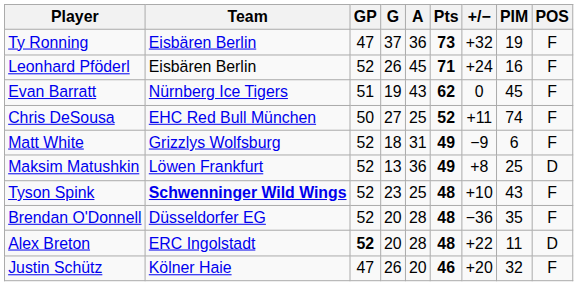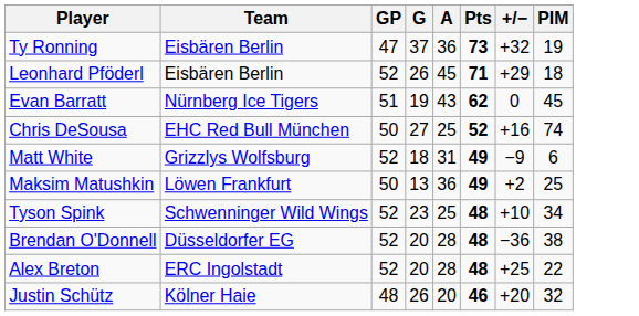 <table class="wikitable sortable" style="text-align:center;">
 <tr>
 <th>Player</th>
 <th>Team</th>
 <th>GP</th>
 <th>G</th>
 <th>A</th>
 <th>Pts</th>
 <th>+/−</th>
 <th>PIM</th>
-<th>POS</th>
 </tr>
 <tr>
 <td style="text-align:left;"> <a href='#'>Ty Ronning</a></td>
 <td style="text-align:left;"><a href='#'>Eisbären Berlin</a></td>
 <td>47</td>
 <td>37</td>
 <td>36</td>
 <td><strong>73</strong></td>
 <td>+32</td>
 <td>19</td>
-<td>F</td>
 </tr>
 <tr>
 <td style="text-align:left;"> <a href='#'>Leonhard Pföderl</a></td>
 <td style="text-align:left;">Eisbären Berlin</td>
 <td>52</td>
 <td>26</td>
 <td>45</td>
 <td><strong>71</strong></td>
-<td>+24</td>
-<td>16</td>
-<td>F</td>
+<td>+29</td>
+<td>18</td>
 </tr>
 <tr>
 <td style="text-align:left;"> <a href='#'>Evan Barratt</a></td>
 <td style="text-align:left;"><a href='#'>Nürnberg Ice Tigers</a></td>
 <td>51</td>
 <td>19</td>
 <td>43</td>
 <td><strong>62</strong></td>
 <td>0</td>
 <td>45</td>
-<td>F</td>
 </tr>
 <tr>
 <td style="text-align:left;"> <a href='#'>Chris DeSousa</a></td>
 <td style="text-align:left;"><a href='#'>EHC Red Bull München</a></td>
 <td>50</td>
 <td>27</td>
 <td>25</td>
 <td><strong>52</strong></td>
-<td>+11</td>
+<td>+16</td>
 <td>74</td>
-<td>F</td>
 </tr>
 <tr>
 <td style="text-align:left;"> <a href='#'>Matt White</a></td>
 <td style="text-align:left;"><a href='#'>Grizzlys Wolfsburg</a></td>
 <td>52</td>
 <td>18</td>
 <td>31</td>
 <td><strong>49</strong></td>
 <td>−9</td>
 <td>6</td>
-<td>F</td>
 </tr>
 <tr>
 <td style="text-align:left;"> <a href='#'>Maksim Matushkin</a></td>
 <td style="text-align:left;"><a href='#'>Löwen Frankfurt</a></td>
-<td>52</td>
+<td>50</td>
 <td>13</td>
 <td>36</td>
 <td><strong>49</strong></td>
-<td>+8</td>
+<td>+2</td>
 <td>25</td>
-<td>D</td>
 </tr>
 <tr>
 <td style="text-align:left;"> <a href='#'>Tyson Spink</a></td>
-<td style="text-align:left;"><strong><a href='#'>Schwenninger Wild Wings</a></strong></td>
+<td style="text-align:left;"><a href='#'>Schwenninger Wild Wings</a></td>
 <td>52</td>
 <td>23</td>
 <td>25</td>
 <td><strong>48</strong></td>
 <td>+10</td>
-<td>43</td>
-<td>F</td>
+<td>34</td>
 </tr>
 <tr>
 <td style="text-align:left;"> <a href='#'>Brendan O'Donnell</a></td>
 <td style="text-align:left;"><a href='#'>Düsseldorfer EG</a></td>
 <td>52</td>
 <td>20</td>
 <td>28</td>
 <td><strong>48</strong></td>
 <td>−36</td>
-<td>35</td>
-<td>F</td>
+<td>38</td>
 </tr>
 <tr>
 <td style="text-align:left;"> <a href='#'>Alex Breton</a></td>
 <td style="text-align:left;"><a href='#'>ERC Ingolstadt</a></td>
-<td><strong>52</strong></td>
+<td>52</td>
 <td>20</td>
 <td>28</td>
 <td><strong>48</strong></td>
-<td>+22</td>
-<td>11</td>
-<td>D</td>
+<td>+25</td>
+<td>22</td>
 </tr>
 <tr>
 <td style="text-align:left;"> <a href='#'>Justin Schütz</a></td>
 <td style="text-align:left;"><a href='#'>Kölner Haie</a></td>
-<td>47</td>
+<td>48</td>
 <td>26</td>
 <td>20</td>
 <td><strong>46</strong></td>
 <td>+20</td>
 <td>32</td>
-<td>F</td>
 </tr>
 </table>
